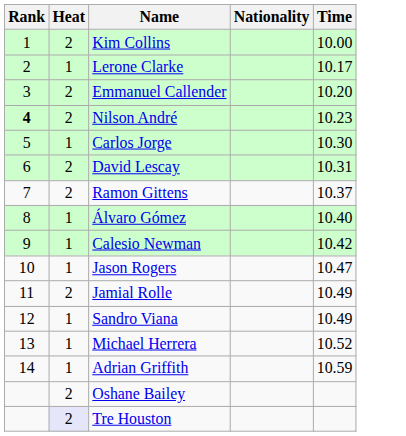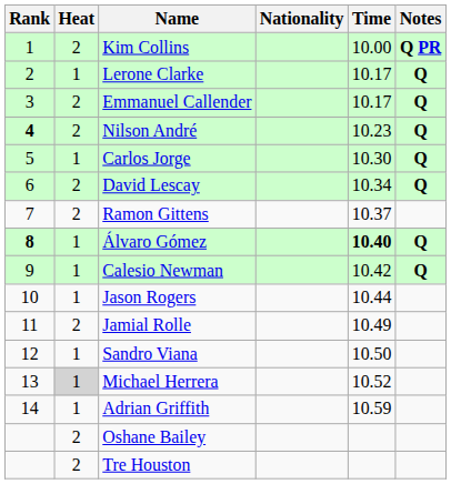 <table class="wikitable sortable" style="text-align:center">
 <tr>
 <th>Rank</th>
 <th>Heat</th>
 <th>Name</th>
 <th>Nationality</th>
 <th>Time</th>
+<th>Notes</th>
 </tr>
 <tr bgcolor=ccffcc>
 <td>1</td>
 <td>2</td>
 <td align=left><a href='#'>Kim Collins</a></td>
 <td align=left></td>
 <td>10.00</td>
+<td><strong>Q</strong> <strong><a href='#'>PR</a></strong></td>
 </tr>
 <tr bgcolor=ccffcc>
 <td>2</td>
 <td>1</td>
 <td align=left><a href='#'>Lerone Clarke</a></td>
 <td align=left></td>
 <td>10.17</td>
+<td><strong>Q</strong></td>
 </tr>
 <tr bgcolor=ccffcc>
 <td>3</td>
 <td>2</td>
 <td align=left><a href='#'>Emmanuel Callender</a></td>
 <td align=left></td>
-<td>10.20</td>
+<td>10.17</td>
+<td><strong>Q</strong></td>
 </tr>
 <tr bgcolor=ccffcc>
 <td><strong>4</strong></td>
 <td>2</td>
 <td align=left><a href='#'>Nilson André</a></td>
 <td align=left></td>
 <td>10.23</td>
+<td><strong>Q</strong></td>
 </tr>
 <tr bgcolor=ccffcc>
 <td>5</td>
 <td>1</td>
 <td align=left><a href='#'>Carlos Jorge</a></td>
 <td align=left></td>
 <td>10.30</td>
+<td><strong>Q</strong></td>
 </tr>
 <tr bgcolor=ccffcc>
 <td>6</td>
 <td>2</td>
 <td align=left><a href='#'>David Lescay</a></td>
 <td align=left></td>
-<td>10.31</td>
+<td>10.34</td>
+<td><strong>Q</strong></td>
 </tr>
 <tr>
 <td>7</td>
 <td>2</td>
 <td align=left><a href='#'>Ramon Gittens</a></td>
 <td align=left></td>
 <td>10.37</td>
+<td></td>
 </tr>
 <tr bgcolor=ccffcc>
-<td>8</td>
+<td><strong>8</strong></td>
 <td>1</td>
 <td align=left><a href='#'>Álvaro Gómez</a></td>
 <td align=left></td>
-<td>10.40</td>
+<td><strong>10.40</strong></td>
+<td><strong>Q</strong></td>
 </tr>
 <tr bgcolor=ccffcc>
 <td>9</td>
 <td>1</td>
 <td align=left><a href='#'>Calesio Newman</a></td>
 <td align=left></td>
 <td>10.42</td>
+<td><strong>Q</strong></td>
 </tr>
 <tr>
 <td>10</td>
 <td>1</td>
 <td align=left><a href='#'>Jason Rogers</a></td>
 <td align=left></td>
-<td>10.47</td>
+<td>10.44</td>
+<td></td>
 </tr>
 <tr>
 <td>11</td>
 <td>2</td>
 <td align=left><a href='#'>Jamial Rolle</a></td>
 <td align=left></td>
 <td>10.49</td>
+<td></td>
 </tr>
 <tr>
 <td>12</td>
 <td>1</td>
 <td align=left><a href='#'>Sandro Viana</a></td>
 <td align=left></td>
-<td>10.49</td>
+<td>10.50</td>
+<td></td>
 </tr>
 <tr>
 <td>13</td>
-<td>1</td>
+<td style="background: lightgrey;">1</td>
 <td align=left><a href='#'>Michael Herrera</a></td>
 <td align=left></td>
 <td>10.52</td>
+<td></td>
 </tr>
 <tr>
 <td>14</td>
 <td>1</td>
 <td align=left><a href='#'>Adrian Griffith</a></td>
 <td align=left></td>
 <td>10.59</td>
+<td></td>
 </tr>
 <tr>
 <td></td>
 <td>2</td>
 <td align=left><a href='#'>Oshane Bailey</a></td>
 <td align=left></td>
 <td></td>
+<td></td>
 </tr>
 <tr>
 <td></td>
-<td style="background: lavender;">2</td>
+<td>2</td>
 <td align=left><a href='#'>Tre Houston</a></td>
 <td align=left></td>
 <td></td>
+<td></td>
 </tr>
 </table>
